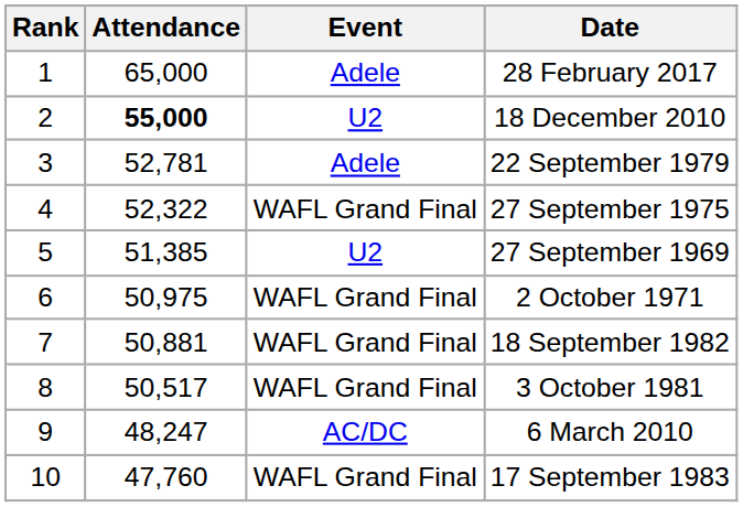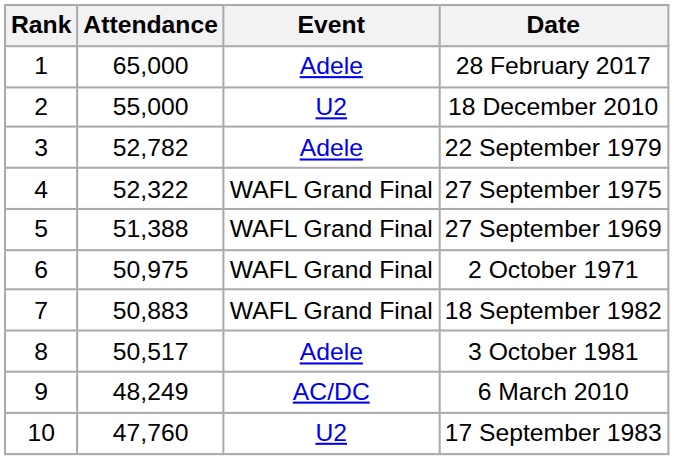 <table class="wikitable" style="margin-right:4px; margin-top:8px; background:#fff; font-size:9pt; text-align:center;">
 <tr>
 <th>Rank</th>
 <th>Attendance</th>
 <th>Event</th>
 <th>Date</th>
 </tr>
 <tr>
 <td>1</td>
 <td>65,000</td>
 <td><a href='#'>Adele</a></td>
 <td>28 February 2017</td>
 </tr>
 <tr>
 <td>2</td>
-<td><strong>55,000</strong></td>
+<td>55,000</td>
 <td><a href='#'>U2</a></td>
 <td>18 December 2010</td>
 </tr>
 <tr>
 <td>3</td>
-<td>52,781</td>
+<td>52,782</td>
 <td><a href='#'>Adele</a></td>
 <td>22 September 1979</td>
 </tr>
 <tr>
 <td>4</td>
 <td>52,322</td>
 <td>WAFL Grand Final</td>
 <td>27 September 1975</td>
 </tr>
 <tr>
 <td>5</td>
-<td>51,385</td>
-<td><a href='#'>U2</a></td>
+<td>51,388</td>
+<td>WAFL Grand Final</td>
 <td>27 September 1969</td>
 </tr>
 <tr>
 <td>6</td>
 <td>50,975</td>
 <td>WAFL Grand Final</td>
 <td>2 October 1971</td>
 </tr>
 <tr>
 <td>7</td>
-<td>50,881</td>
+<td>50,883</td>
 <td>WAFL Grand Final</td>
 <td>18 September 1982</td>
 </tr>
 <tr>
 <td>8</td>
 <td>50,517</td>
-<td>WAFL Grand Final</td>
+<td><a href='#'>Adele</a></td>
 <td>3 October 1981</td>
 </tr>
 <tr>
 <td>9</td>
-<td>48,247</td>
+<td>48,249</td>
 <td><a href='#'>AC/DC</a></td>
 <td>6 March 2010</td>
 </tr>
 <tr>
 <td>10</td>
 <td>47,760</td>
-<td>WAFL Grand Final</td>
+<td><a href='#'>U2</a></td>
 <td>17 September 1983</td>
 </tr>
 </table>
